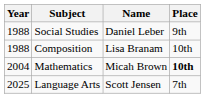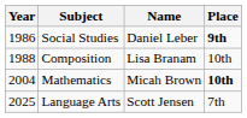 <table class="wikitable">
 <tr>
 <th>Year</th>
 <th>Subject</th>
 <th>Name</th>
 <th>Place</th>
 </tr>
 <tr>
-<td>1988</td>
+<td>1986</td>
 <td>Social Studies</td>
 <td>Daniel Leber</td>
-<td>9th</td>
+<td><strong>9th</strong></td>
 </tr>
 <tr>
 <td>1988</td>
 <td>Composition</td>
 <td>Lisa Branam</td>
 <td>10th</td>
 </tr>
 <tr>
 <td>2004</td>
 <td>Mathematics</td>
 <td>Micah Brown</td>
 <td><strong>10th</strong></td>
 </tr>
 <tr>
 <td>2025</td>
 <td>Language Arts</td>
 <td>Scott Jensen</td>
 <td>7th</td>
 </tr>
 </table>
